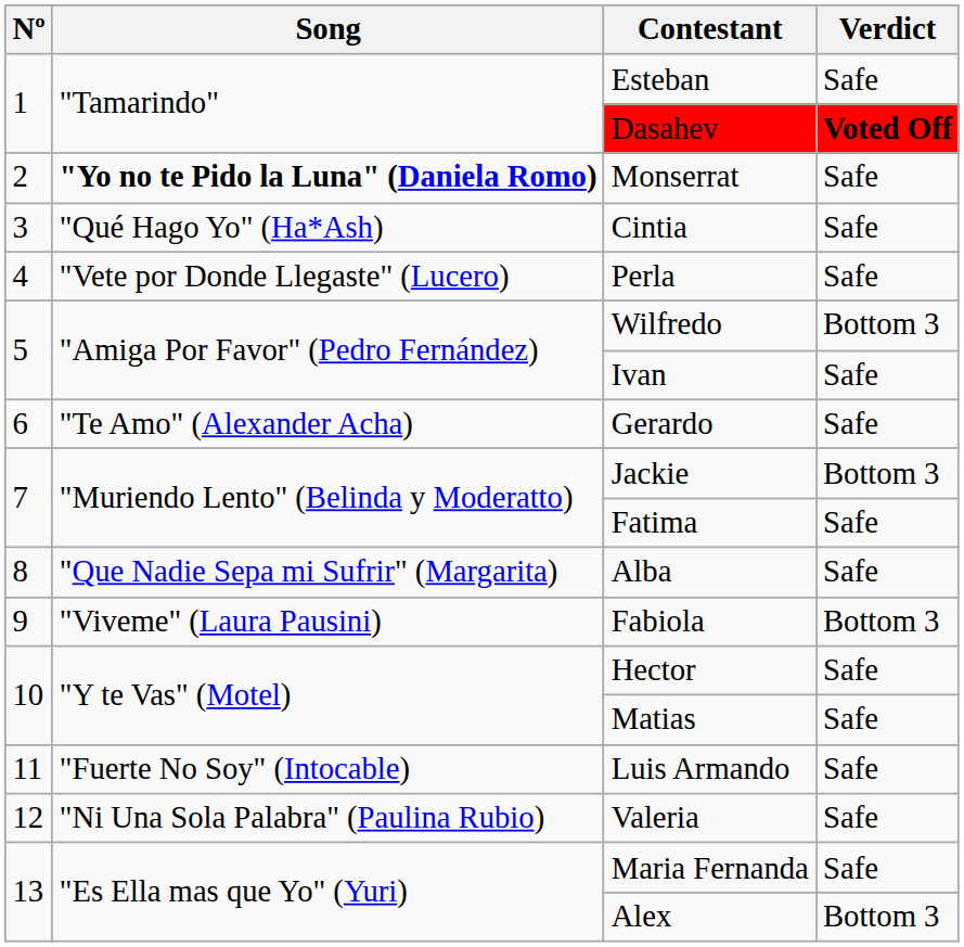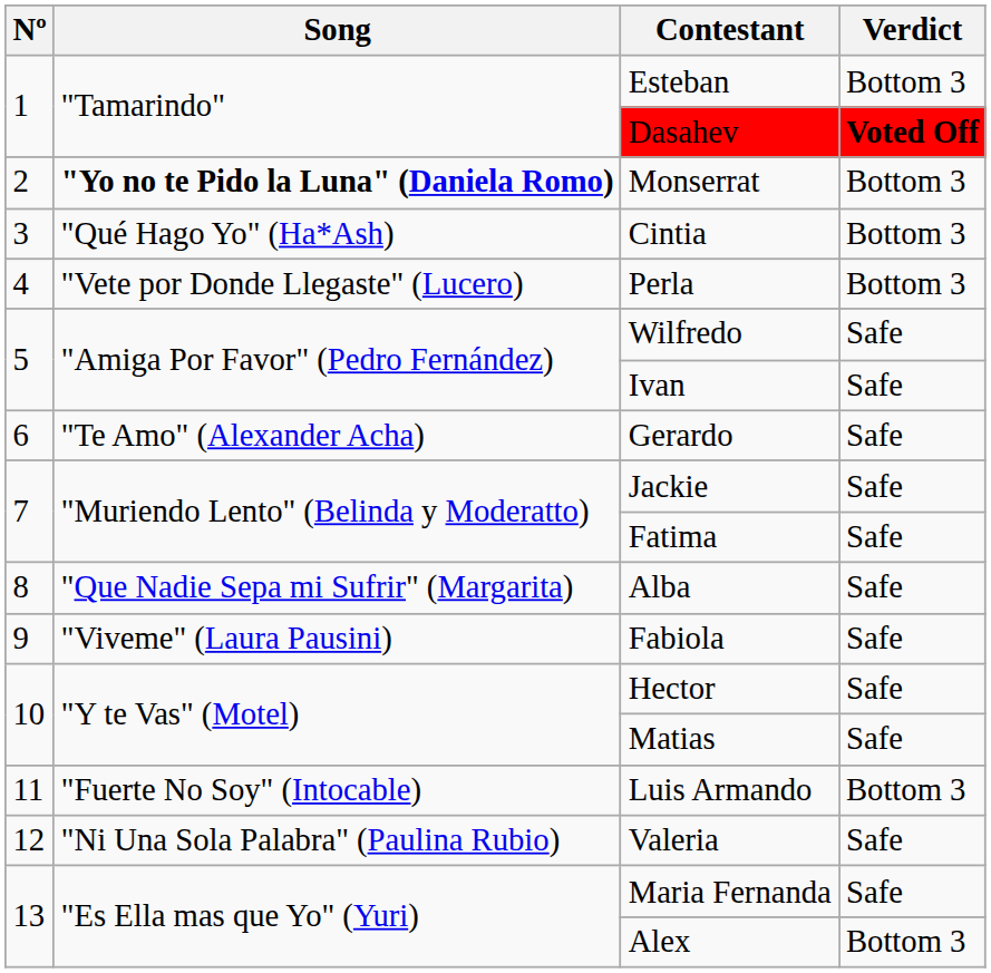 <table class="wikitable sortable">
 <tr>
 <th>Nº</th>
 <th>Song</th>
 <th>Contestant</th>
 <th>Verdict</th>
 </tr>
 <tr>
 <td Rowspan=2>1</td>
 <td Rowspan=2>"Tamarindo"</td>
 <td>Esteban</td>
-<td>Safe</td>
+<td>Bottom 3</td>
 </tr>
 <tr>
 <td bgcolor="red">Dasahev</td>
 <td bgcolor="red"><strong>Voted Off</strong></td>
 </tr>
 <tr>
 <td>2</td>
 <td><strong>"Yo no te Pido la Luna" (<a href='#'>Daniela Romo</a>)</strong></td>
 <td>Monserrat</td>
-<td>Safe</td>
+<td>Bottom 3</td>
 </tr>
 <tr>
 <td>3</td>
 <td>"Qué Hago Yo" (<a href='#'>Ha*Ash</a>)</td>
 <td>Cintia</td>
-<td>Safe</td>
+<td>Bottom 3</td>
 </tr>
 <tr>
 <td>4</td>
 <td>"Vete por Donde Llegaste" (<a href='#'>Lucero</a>)</td>
 <td>Perla</td>
-<td>Safe</td>
+<td>Bottom 3</td>
 </tr>
 <tr>
 <td Rowspan=2>5</td>
 <td Rowspan=2>"Amiga Por Favor" (<a href='#'>Pedro Fernández</a>)</td>
 <td>Wilfredo</td>
-<td>Bottom 3</td>
+<td>Safe</td>
 </tr>
 <tr>
 <td>Ivan</td>
 <td>Safe</td>
 </tr>
 <tr>
 <td>6</td>
 <td>"Te Amo" (<a href='#'>Alexander Acha</a>)</td>
 <td>Gerardo</td>
 <td>Safe</td>
 </tr>
 <tr>
 <td Rowspan=2>7</td>
 <td Rowspan=2>"Muriendo Lento" (<a href='#'>Belinda</a> y <a href='#'>Moderatto</a>)</td>
 <td>Jackie</td>
-<td>Bottom 3</td>
+<td>Safe</td>
 </tr>
 <tr>
 <td>Fatima</td>
 <td>Safe</td>
 </tr>
 <tr>
 <td>8</td>
 <td>"<a href='#'>Que Nadie Sepa mi Sufrir</a>" (<a href='#'>Margarita</a>)</td>
 <td>Alba</td>
 <td>Safe</td>
 </tr>
 <tr>
 <td>9</td>
 <td>"Viveme" (<a href='#'>Laura Pausini</a>)</td>
 <td>Fabiola</td>
-<td>Bottom 3</td>
+<td>Safe</td>
 </tr>
 <tr>
 <td Rowspan=2>10</td>
 <td Rowspan=2>"Y te Vas" (<a href='#'>Motel</a>)</td>
 <td>Hector</td>
 <td>Safe</td>
 </tr>
 <tr>
 <td>Matias</td>
 <td>Safe</td>
 </tr>
 <tr>
 <td>11</td>
 <td>"Fuerte No Soy" (<a href='#'>Intocable</a>)</td>
 <td>Luis Armando</td>
-<td>Safe</td>
+<td>Bottom 3</td>
 </tr>
 <tr>
 <td>12</td>
 <td>"Ni Una Sola Palabra" (<a href='#'>Paulina Rubio</a>)</td>
 <td>Valeria</td>
 <td>Safe</td>
 </tr>
 <tr>
 <td Rowspan=2>13</td>
 <td Rowspan=2>"Es Ella mas que Yo" (<a href='#'>Yuri</a>)</td>
 <td>Maria Fernanda</td>
 <td>Safe</td>
 </tr>
 <tr>
 <td>Alex</td>
 <td>Bottom 3</td>
 </tr>
 </table>
